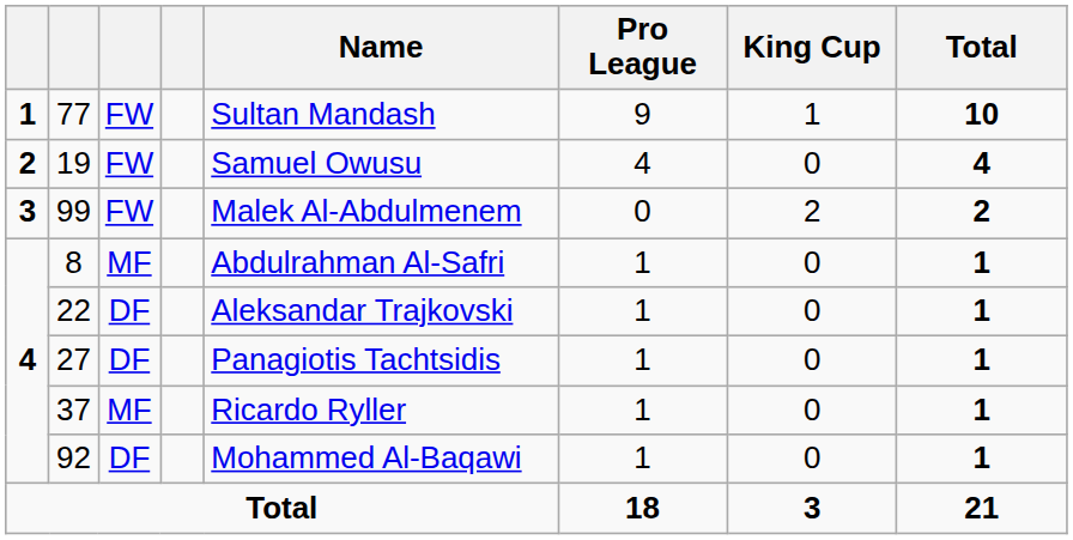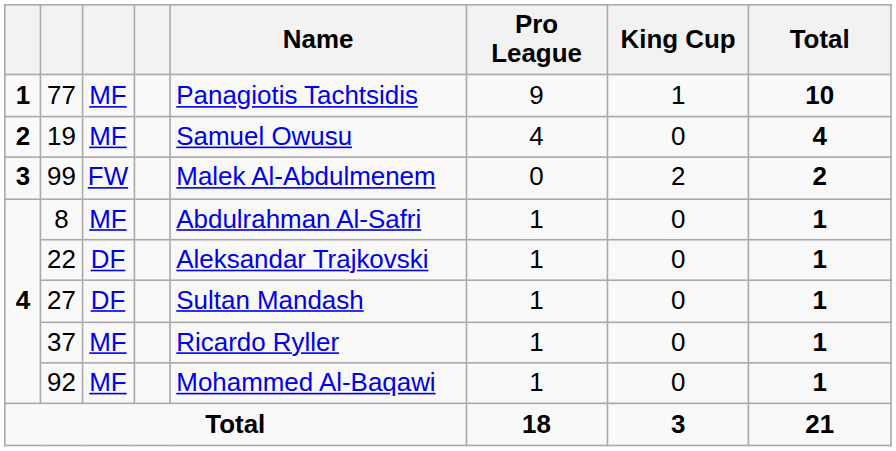 <table class="wikitable" style="text-align:center">
 <tr>
 <th width=15></th>
 <th width=15></th>
 <th width=15></th>
 <th width=15></th>
 <th width=175>Name</th>
 <th width=80>Pro League</th>
 <th width=80>King Cup</th>
 <th width=80>Total</th>
 </tr>
 <tr>
 <td><strong>1</strong></td>
 <td>77</td>
-<td><a href='#'>FW</a></td>
+<td><a href='#'>MF</a></td>
 <td></td>
-<td align=left><a href='#'>Sultan Mandash</a></td>
+<td align=left><a href='#'>Panagiotis Tachtsidis</a></td>
 <td>9</td>
 <td>1</td>
 <td><strong>10</strong></td>
 </tr>
 <tr>
 <td><strong>2</strong></td>
 <td>19</td>
-<td><a href='#'>FW</a></td>
+<td><a href='#'>MF</a></td>
 <td></td>
 <td align=left><a href='#'>Samuel Owusu</a></td>
 <td>4</td>
 <td>0</td>
 <td><strong>4</strong></td>
 </tr>
 <tr>
 <td><strong>3</strong></td>
 <td>99</td>
 <td><a href='#'>FW</a></td>
 <td></td>
 <td align=left><a href='#'>Malek Al-Abdulmenem</a></td>
 <td>0</td>
 <td>2</td>
 <td><strong>2</strong></td>
 </tr>
 <tr>
 <td rowspan=5><strong>4</strong></td>
 <td>8</td>
 <td><a href='#'>MF</a></td>
 <td></td>
 <td align=left><a href='#'>Abdulrahman Al-Safri</a></td>
 <td>1</td>
 <td>0</td>
 <td><strong>1</strong></td>
 </tr>
 <tr>
 <td>22</td>
 <td><a href='#'>DF</a></td>
 <td></td>
 <td align=left><a href='#'>Aleksandar Trajkovski</a></td>
 <td>1</td>
 <td>0</td>
 <td><strong>1</strong></td>
 </tr>
 <tr>
 <td>27</td>
 <td><a href='#'>DF</a></td>
 <td></td>
-<td align=left><a href='#'>Panagiotis Tachtsidis</a></td>
+<td align=left><a href='#'>Sultan Mandash</a></td>
 <td>1</td>
 <td>0</td>
 <td><strong>1</strong></td>
 </tr>
 <tr>
 <td>37</td>
 <td><a href='#'>MF</a></td>
 <td></td>
 <td align=left><a href='#'>Ricardo Ryller</a></td>
 <td>1</td>
 <td>0</td>
 <td><strong>1</strong></td>
 </tr>
 <tr>
 <td>92</td>
-<td><a href='#'>DF</a></td>
+<td><a href='#'>MF</a></td>
 <td></td>
 <td align=left><a href='#'>Mohammed Al-Baqawi</a></td>
 <td>1</td>
 <td>0</td>
 <td><strong>1</strong></td>
 </tr>
 <tr>
 <td colspan=5><strong>Total</strong></td>
 <td><strong>18</strong></td>
 <td><strong>3</strong></td>
 <td><strong>21</strong></td>
 </tr>
 </table>
